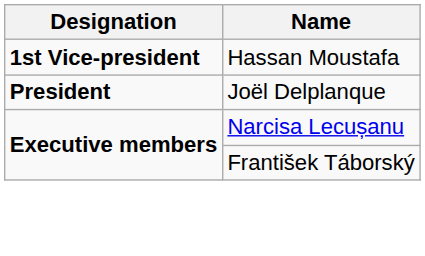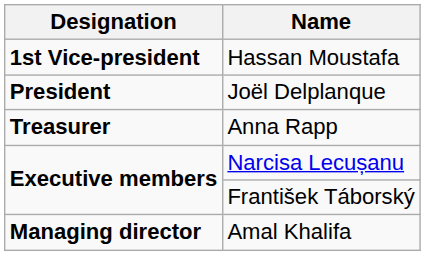 <table class="wikitable">
 <tr>
 <th>Designation</th>
 <th>Name</th>
 </tr>
 <tr>
 <td><strong>1st Vice-president</strong></td>
 <td> Hassan Moustafa</td>
 </tr>
 <tr>
 <td><strong>President</strong></td>
 <td> Joël Delplanque</td>
 </tr>
 <tr>
+<td><strong>Treasurer</strong></td>
+<td> Anna Rapp</td>
+</tr>
+<tr>
 <td rowspan=2><strong>Executive members</strong></td>
 <td> <a href='#'>Narcisa Lecușanu</a></td>
 </tr>
 <tr>
 <td> František Táborský</td>
 </tr>
+<tr>
+<td><strong>Managing director</strong></td>
+<td> Amal Khalifa</td>
+</tr>
 </table>
